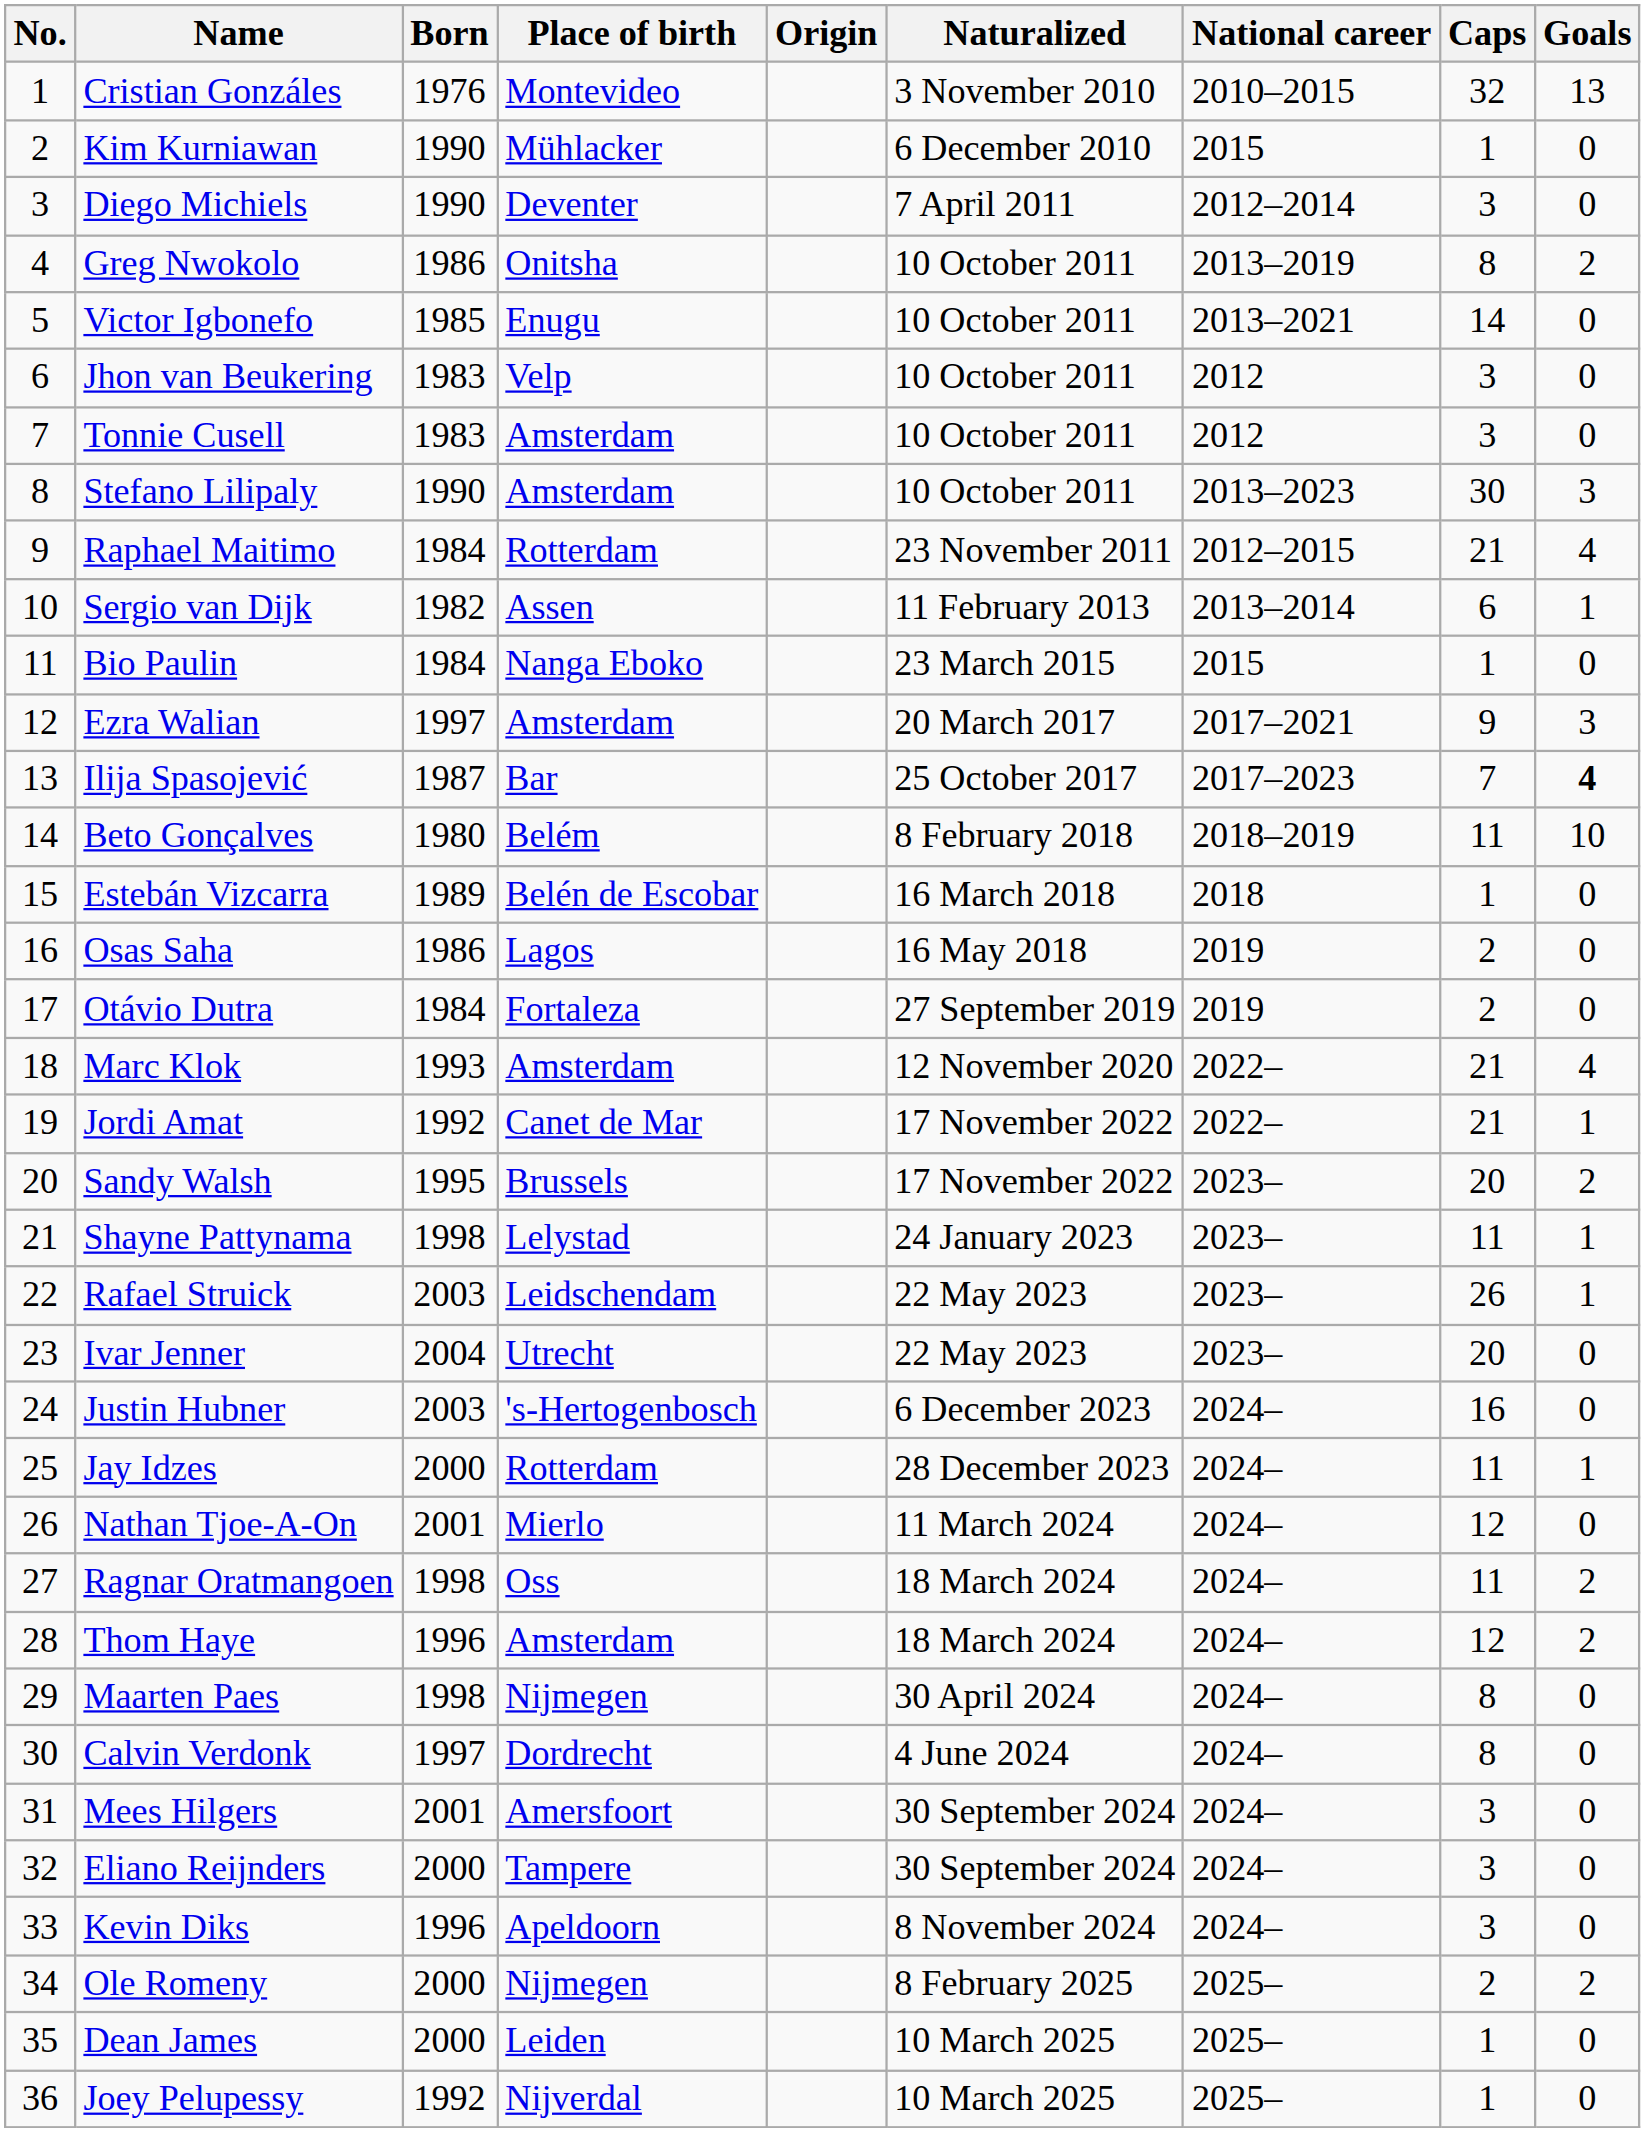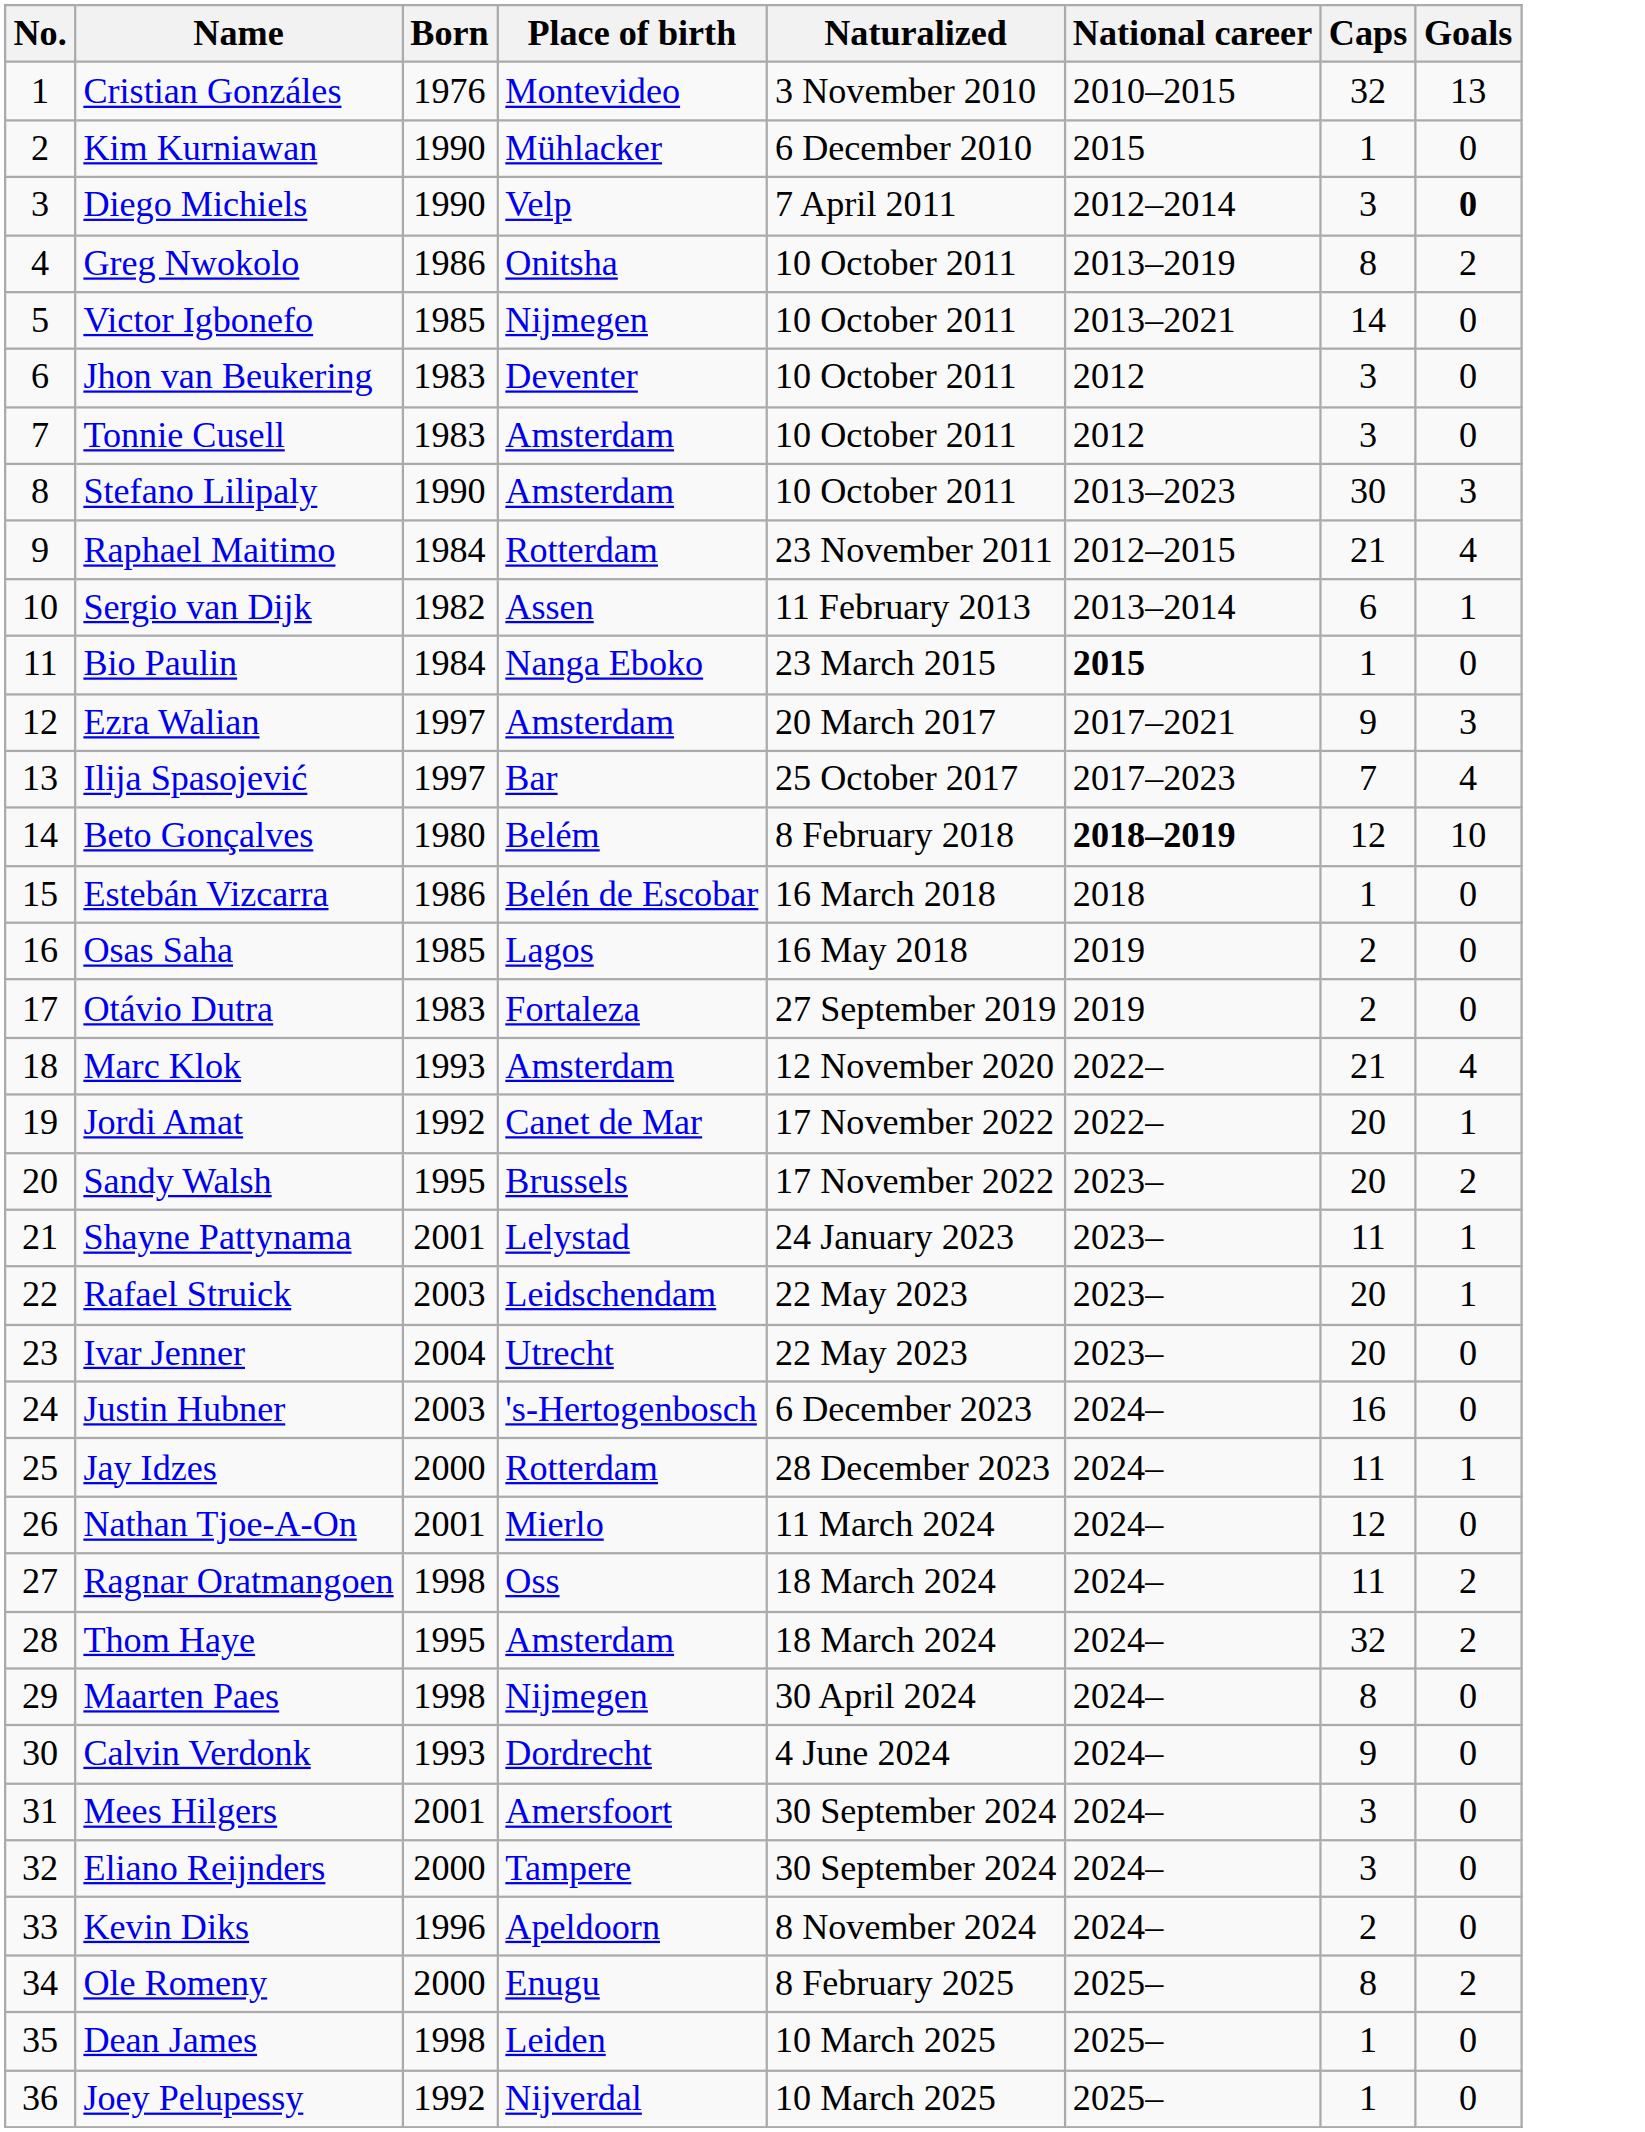 <table class="wikitable sortable">
 <tr>
 <th align="left" valign="center">No.</th>
 <th align="left" valign="center">Name</th>
 <th align="left" valign="center">Born</th>
 <th align="left" valign="center">Place of birth</th>
-<th align="left" valign="center">Origin</th>
 <th align="left">Naturalized</th>
 <th align="center" valign="center">National career</th>
 <th align="center" valign="center">Caps</th>
 <th align="center" valign="center">Goals</th>
 </tr>
 <tr>
 <td align="center">1</td>
 <td><a href='#'>Cristian Gonzáles</a></td>
 <td align="center">1976</td>
 <td> <a href='#'>Montevideo</a></td>
-<td></td>
 <td>3 November 2010</td>
 <td>2010–2015</td>
 <td align="center">32</td>
 <td align="center">13</td>
 </tr>
 <tr>
 <td align="center">2</td>
 <td><a href='#'>Kim Kurniawan</a></td>
 <td align="center">1990</td>
 <td> <a href='#'>Mühlacker</a></td>
-<td></td>
 <td>6 December 2010</td>
 <td>2015</td>
 <td align="center">1</td>
 <td align="center">0</td>
 </tr>
 <tr>
 <td align="center">3</td>
 <td><a href='#'>Diego Michiels</a></td>
 <td align="center">1990</td>
-<td> <a href='#'>Deventer</a></td>
-<td></td>
+<td> <a href='#'>Velp</a></td>
 <td>7 April 2011</td>
 <td>2012–2014</td>
 <td align="center">3</td>
-<td align="center">0</td>
+<td align="center"><strong>0</strong></td>
 </tr>
 <tr>
 <td align="center">4</td>
 <td><a href='#'>Greg Nwokolo</a></td>
 <td align="center">1986</td>
 <td> <a href='#'>Onitsha</a></td>
-<td></td>
 <td>10 October 2011</td>
 <td>2013–2019</td>
 <td align="center">8</td>
 <td align="center">2</td>
 </tr>
 <tr>
 <td align="center">5</td>
 <td><a href='#'>Victor Igbonefo</a></td>
 <td align="center">1985</td>
-<td> <a href='#'>Enugu</a></td>
-<td></td>
+<td> <a href='#'>Nijmegen</a></td>
 <td>10 October 2011</td>
 <td>2013–2021</td>
 <td align="center">14</td>
 <td align="center">0</td>
 </tr>
 <tr>
 <td align="center">6</td>
 <td><a href='#'>Jhon van Beukering</a></td>
 <td align="center">1983</td>
-<td> <a href='#'>Velp</a></td>
-<td></td>
+<td> <a href='#'>Deventer</a></td>
 <td>10 October 2011</td>
 <td>2012</td>
 <td align="center">3</td>
 <td align="center">0</td>
 </tr>
 <tr>
 <td align="center">7</td>
 <td><a href='#'>Tonnie Cusell</a></td>
 <td align="center">1983</td>
 <td> <a href='#'>Amsterdam</a></td>
-<td></td>
 <td>10 October 2011</td>
 <td>2012</td>
 <td align="center">3</td>
 <td align="center">0</td>
 </tr>
 <tr>
 <td align="center">8</td>
 <td><a href='#'>Stefano Lilipaly</a></td>
 <td align="center">1990</td>
 <td> <a href='#'>Amsterdam</a></td>
-<td></td>
 <td>10 October 2011</td>
 <td>2013–2023</td>
 <td align="center">30</td>
 <td align="center">3</td>
 </tr>
 <tr>
 <td align="center">9</td>
 <td><a href='#'>Raphael Maitimo</a></td>
 <td align="center">1984</td>
 <td> <a href='#'>Rotterdam</a></td>
-<td></td>
 <td>23 November 2011</td>
 <td>2012–2015</td>
 <td align="center">21</td>
 <td align="center">4</td>
 </tr>
 <tr>
 <td align="center">10</td>
 <td><a href='#'>Sergio van Dijk</a></td>
 <td align="center">1982</td>
 <td> <a href='#'>Assen</a></td>
-<td></td>
 <td>11 February 2013</td>
 <td>2013–2014</td>
 <td align="center">6</td>
 <td align="center">1</td>
 </tr>
 <tr>
 <td align="center">11</td>
 <td><a href='#'>Bio Paulin</a></td>
 <td align="center">1984</td>
 <td> <a href='#'>Nanga Eboko</a></td>
-<td></td>
 <td>23 March 2015</td>
-<td>2015</td>
+<td><strong>2015</strong></td>
 <td align="center">1</td>
 <td align="center">0</td>
 </tr>
 <tr>
 <td align="center">12</td>
 <td><a href='#'>Ezra Walian</a></td>
 <td align="center">1997</td>
 <td> <a href='#'>Amsterdam</a></td>
-<td></td>
 <td>20 March 2017</td>
 <td>2017–2021</td>
 <td align="center">9</td>
 <td align="center">3</td>
 </tr>
 <tr>
 <td align="center">13</td>
 <td><a href='#'>Ilija Spasojević</a></td>
-<td align="center">1987</td>
+<td align="center">1997</td>
 <td> <a href='#'>Bar</a></td>
-<td></td>
 <td>25 October 2017</td>
 <td>2017–2023</td>
 <td align="center">7</td>
-<td align="center"><strong>4</strong></td>
+<td align="center">4</td>
 </tr>
 <tr>
 <td align="center">14</td>
 <td><a href='#'>Beto Gonçalves</a></td>
 <td align="center">1980</td>
 <td> <a href='#'>Belém</a></td>
-<td></td>
 <td>8 February 2018</td>
-<td>2018–2019</td>
-<td align="center">11</td>
+<td><strong>2018–2019</strong></td>
+<td align="center">12</td>
 <td align="center">10</td>
 </tr>
 <tr>
 <td align="center">15</td>
 <td><a href='#'>Estebán Vizcarra</a></td>
-<td align="center">1989</td>
+<td align="center">1986</td>
 <td> <a href='#'>Belén de Escobar</a></td>
-<td></td>
 <td>16 March 2018</td>
 <td>2018</td>
 <td align="center">1</td>
 <td align="center">0</td>
 </tr>
 <tr>
 <td align="center">16</td>
 <td><a href='#'>Osas Saha</a></td>
-<td align="center">1986</td>
+<td align="center">1985</td>
 <td> <a href='#'>Lagos</a></td>
-<td></td>
 <td>16 May 2018</td>
 <td>2019</td>
 <td align="center">2</td>
 <td align="center">0</td>
 </tr>
 <tr>
 <td align="center">17</td>
 <td><a href='#'>Otávio Dutra</a></td>
-<td align="center">1984</td>
+<td align="center">1983</td>
 <td> <a href='#'>Fortaleza</a></td>
-<td></td>
 <td>27 September 2019</td>
 <td>2019</td>
 <td align="center">2</td>
 <td align="center">0</td>
 </tr>
 <tr>
 <td align="center">18</td>
 <td><a href='#'>Marc Klok</a></td>
 <td align="center">1993</td>
 <td> <a href='#'>Amsterdam</a></td>
-<td></td>
 <td>12 November 2020</td>
 <td>2022–</td>
 <td align="center">21</td>
 <td align="center">4</td>
 </tr>
 <tr>
 <td align="center">19</td>
 <td><a href='#'>Jordi Amat</a></td>
 <td align="center">1992</td>
 <td> <a href='#'>Canet de Mar</a></td>
-<td></td>
 <td>17 November 2022</td>
 <td>2022–</td>
-<td align="center">21</td>
+<td align="center">20</td>
 <td align="center">1</td>
 </tr>
 <tr>
 <td align="center">20</td>
 <td><a href='#'>Sandy Walsh</a></td>
 <td align="center">1995</td>
 <td> <a href='#'>Brussels</a></td>
-<td></td>
 <td>17 November 2022</td>
 <td>2023–</td>
 <td align="center">20</td>
 <td align="center">2</td>
 </tr>
 <tr>
 <td align="center">21</td>
 <td><a href='#'>Shayne Pattynama</a></td>
-<td align="center">1998</td>
+<td align="center">2001</td>
 <td> <a href='#'>Lelystad</a></td>
-<td></td>
 <td>24 January 2023</td>
 <td>2023–</td>
 <td align="center">11</td>
 <td align="center">1</td>
 </tr>
 <tr>
 <td align="center">22</td>
 <td><a href='#'>Rafael Struick</a></td>
 <td align="center">2003</td>
 <td> <a href='#'>Leidschendam</a></td>
-<td></td>
 <td>22 May 2023</td>
 <td>2023–</td>
-<td align="center">26</td>
+<td align="center">20</td>
 <td align="center">1</td>
 </tr>
 <tr>
 <td align="center">23</td>
 <td><a href='#'>Ivar Jenner</a></td>
 <td align="center">2004</td>
 <td> <a href='#'>Utrecht</a></td>
-<td></td>
 <td>22 May 2023</td>
 <td>2023–</td>
 <td align="center">20</td>
 <td align="center">0</td>
 </tr>
 <tr>
 <td align="center">24</td>
 <td><a href='#'>Justin Hubner</a></td>
 <td align="center">2003</td>
 <td> <a href='#'>'s-Hertogenbosch</a></td>
-<td></td>
 <td>6 December 2023</td>
 <td>2024–</td>
 <td align="center">16</td>
 <td align="center">0</td>
 </tr>
 <tr>
 <td align="center">25</td>
 <td><a href='#'>Jay Idzes</a></td>
 <td align="center">2000</td>
 <td> <a href='#'>Rotterdam</a></td>
-<td></td>
 <td>28 December 2023</td>
 <td>2024–</td>
 <td align="center">11</td>
 <td align="center">1</td>
 </tr>
 <tr>
 <td align="center">26</td>
 <td><a href='#'>Nathan Tjoe-A-On</a></td>
 <td align="center">2001</td>
 <td> <a href='#'>Mierlo</a></td>
-<td></td>
 <td>11 March 2024</td>
 <td>2024–</td>
 <td align="center">12</td>
 <td align="center">0</td>
 </tr>
 <tr>
 <td align="center">27</td>
 <td><a href='#'>Ragnar Oratmangoen</a></td>
 <td align="center">1998</td>
 <td> <a href='#'>Oss</a></td>
-<td></td>
 <td>18 March 2024</td>
 <td>2024–</td>
 <td align="center">11</td>
 <td align="center">2</td>
 </tr>
 <tr>
 <td align="center">28</td>
 <td><a href='#'>Thom Haye</a></td>
-<td align="center">1996</td>
+<td align="center">1995</td>
 <td> <a href='#'>Amsterdam</a></td>
-<td></td>
 <td>18 March 2024</td>
 <td>2024–</td>
-<td align="center">12</td>
+<td align="center">32</td>
 <td align="center">2</td>
 </tr>
 <tr>
 <td align="center">29</td>
 <td><a href='#'>Maarten Paes</a></td>
 <td align="center">1998</td>
 <td> <a href='#'>Nijmegen</a></td>
-<td></td>
 <td>30 April 2024</td>
 <td>2024–</td>
 <td align="center">8</td>
 <td align="center">0</td>
 </tr>
 <tr>
 <td align="center">30</td>
 <td><a href='#'>Calvin Verdonk</a></td>
-<td align="center">1997</td>
+<td align="center">1993</td>
 <td> <a href='#'>Dordrecht</a></td>
-<td></td>
 <td>4 June 2024</td>
 <td>2024–</td>
-<td align="center">8</td>
+<td align="center">9</td>
 <td align="center">0</td>
 </tr>
 <tr>
 <td align="center">31</td>
 <td><a href='#'>Mees Hilgers</a></td>
 <td align="center">2001</td>
 <td> <a href='#'>Amersfoort</a></td>
-<td></td>
 <td>30 September 2024</td>
 <td>2024–</td>
 <td align="center">3</td>
 <td align="center">0</td>
 </tr>
 <tr>
 <td align="center">32</td>
 <td><a href='#'>Eliano Reijnders</a></td>
 <td align="center">2000</td>
 <td> <a href='#'>Tampere</a></td>
-<td></td>
 <td>30 September 2024</td>
 <td>2024–</td>
 <td align="center">3</td>
 <td align="center">0</td>
 </tr>
 <tr>
 <td align="center">33</td>
 <td><a href='#'>Kevin Diks</a></td>
 <td align="center">1996</td>
 <td> <a href='#'>Apeldoorn</a></td>
-<td></td>
 <td>8 November 2024</td>
 <td>2024–</td>
-<td align="center">3</td>
+<td align="center">2</td>
 <td align="center">0</td>
 </tr>
 <tr>
 <td align="center">34</td>
 <td><a href='#'>Ole Romeny</a></td>
 <td align="center">2000</td>
-<td> <a href='#'>Nijmegen</a></td>
-<td></td>
+<td> <a href='#'>Enugu</a></td>
 <td>8 February 2025</td>
 <td>2025–</td>
-<td align="center">2</td>
+<td align="center">8</td>
 <td align="center">2</td>
 </tr>
 <tr>
 <td align="center">35</td>
 <td><a href='#'>Dean James</a></td>
-<td align="center">2000</td>
+<td align="center">1998</td>
 <td> <a href='#'>Leiden</a></td>
-<td></td>
 <td>10 March 2025</td>
 <td>2025–</td>
 <td align="center">1</td>
 <td align="center">0</td>
 </tr>
 <tr>
 <td align="center">36</td>
 <td><a href='#'>Joey Pelupessy</a></td>
 <td align="center">1992</td>
 <td> <a href='#'>Nijverdal</a></td>
-<td></td>
 <td>10 March 2025</td>
 <td>2025–</td>
 <td align="center">1</td>
 <td align="center">0<br></td>
 </tr>
 </table>
